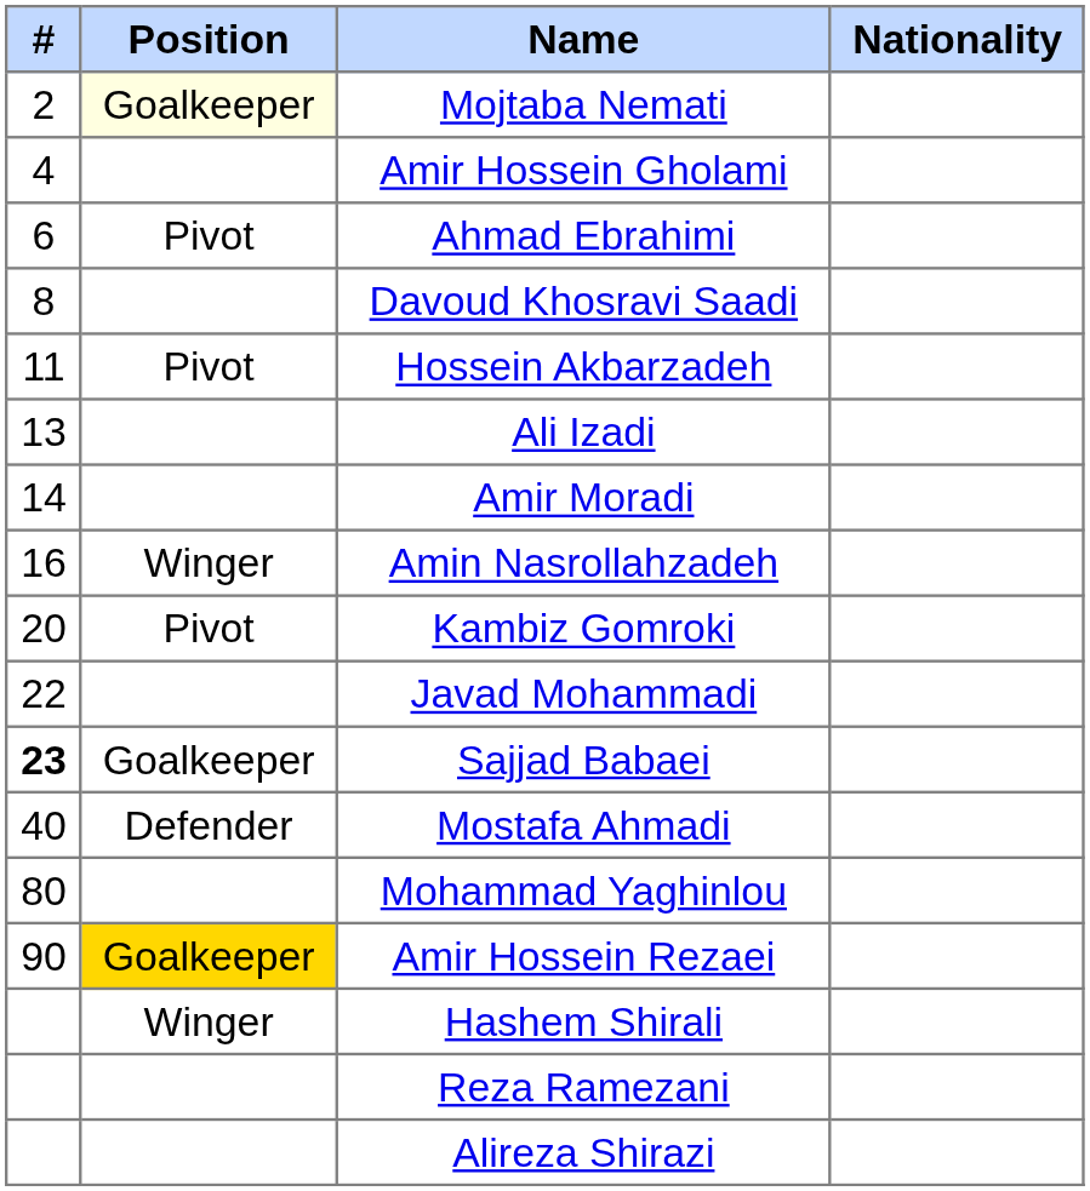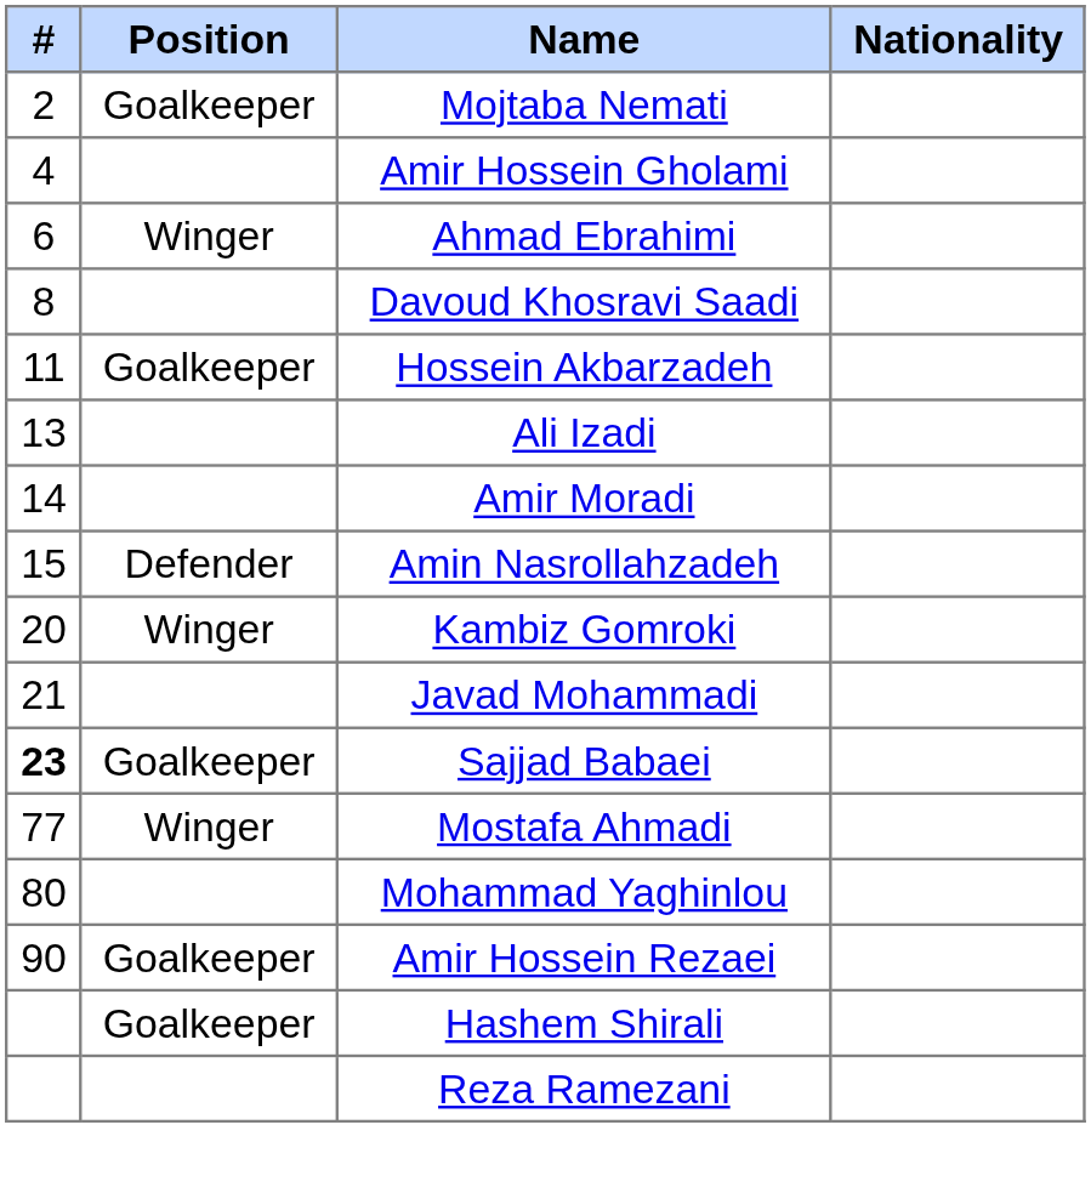 <table border=1 style="border-collapse:collapse; font-size:90%;" cellpadding=3 cellspacing=0 width=30%>
 <tr bgcolor=#C1D8FF>
 <th width=2%>#</th>
 <th width=5%>Position</th>
 <th width=10%>Name</th>
 <th width=5%>Nationality</th>
 </tr>
 <tr align=center>
 <td>2</td>
-<td style="background: lightyellow;">Goalkeeper</td>
+<td>Goalkeeper</td>
 <td><a href='#'>Mojtaba Nemati</a></td>
 <td></td>
 </tr>
 <tr align=center>
 <td>4</td>
 <td></td>
 <td><a href='#'>Amir Hossein Gholami</a></td>
 <td></td>
 </tr>
 <tr align=center>
 <td>6</td>
-<td>Pivot</td>
+<td>Winger</td>
 <td><a href='#'>Ahmad Ebrahimi</a></td>
 <td></td>
 </tr>
 <tr align=center>
 <td>8</td>
 <td></td>
 <td><a href='#'>Davoud Khosravi Saadi</a></td>
 <td></td>
 </tr>
 <tr align=center>
 <td>11</td>
-<td>Pivot</td>
+<td>Goalkeeper</td>
 <td><a href='#'>Hossein Akbarzadeh</a></td>
 <td></td>
 </tr>
 <tr align=center>
 <td>13</td>
 <td></td>
 <td><a href='#'>Ali Izadi</a></td>
 <td></td>
 </tr>
 <tr align=center>
 <td>14</td>
 <td></td>
 <td><a href='#'>Amir Moradi</a></td>
 <td></td>
 </tr>
 <tr align=center>
-<td>16</td>
-<td>Winger</td>
+<td>15</td>
+<td>Defender</td>
 <td><a href='#'>Amin Nasrollahzadeh</a></td>
 <td></td>
 </tr>
 <tr align=center>
 <td>20</td>
-<td>Pivot</td>
+<td>Winger</td>
 <td><a href='#'>Kambiz Gomroki</a></td>
 <td></td>
 </tr>
 <tr align=center>
-<td>22</td>
+<td>21</td>
 <td></td>
 <td><a href='#'>Javad Mohammadi</a></td>
 <td></td>
 </tr>
 <tr align=center>
 <td><strong>23</strong></td>
 <td>Goalkeeper</td>
 <td><a href='#'>Sajjad Babaei</a></td>
 <td></td>
 </tr>
 <tr align=center>
-<td>40</td>
-<td>Defender</td>
+<td>77</td>
+<td>Winger</td>
 <td><a href='#'>Mostafa Ahmadi</a></td>
 <td></td>
 </tr>
 <tr align=center>
 <td>80</td>
 <td></td>
 <td><a href='#'>Mohammad Yaghinlou</a></td>
 <td></td>
 </tr>
 <tr align=center>
 <td>90</td>
-<td style="background: gold;">Goalkeeper</td>
+<td>Goalkeeper</td>
 <td><a href='#'>Amir Hossein Rezaei</a></td>
 <td></td>
 </tr>
 <tr align=center>
 <td></td>
-<td>Winger</td>
+<td>Goalkeeper</td>
 <td><a href='#'>Hashem Shirali</a></td>
 <td></td>
 </tr>
 <tr align=center>
 <td></td>
 <td></td>
 <td><a href='#'>Reza Ramezani</a></td>
 <td></td>
 </tr>
 <tr align=center>
-<td></td>
-<td></td>
-<td><a href='#'>Alireza Shirazi</a></td>
-<td></td>
-</tr>
-<tr align=center>
 </tr>
 </table>
